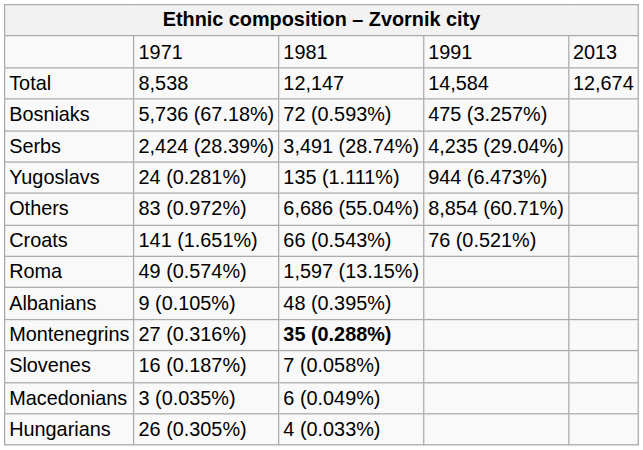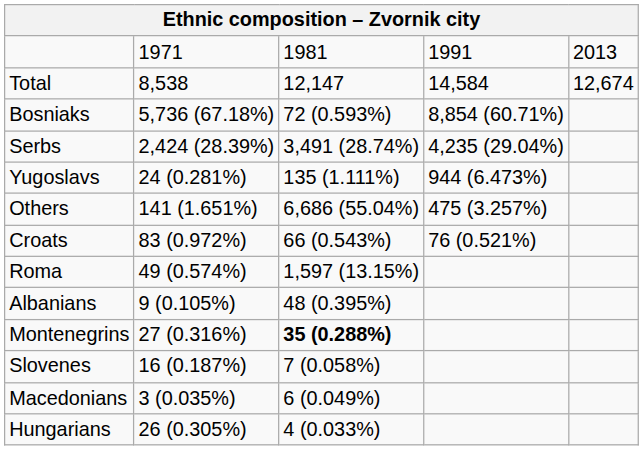 <table class="wikitable">
 <tr>
 <th colspan="8">Ethnic composition – Zvornik city</th>
 </tr>
 <tr>
 <td></td>
 <td>1971</td>
 <td>1981</td>
 <td>1991</td>
 <td>2013</td>
 </tr>
 <tr>
 <td>Total</td>
 <td>8,538</td>
 <td>12,147</td>
 <td>14,584</td>
 <td>12,674</td>
 </tr>
 <tr>
 <td>Bosniaks</td>
 <td>5,736 (67.18%)</td>
 <td>72 (0.593%)</td>
-<td>475 (3.257%)</td>
+<td>8,854 (60.71%)</td>
 <td></td>
 </tr>
 <tr>
 <td>Serbs</td>
 <td>2,424 (28.39%)</td>
 <td>3,491 (28.74%)</td>
 <td>4,235 (29.04%)</td>
 <td></td>
 </tr>
 <tr>
 <td>Yugoslavs</td>
 <td>24 (0.281%)</td>
 <td>135 (1.111%)</td>
 <td>944 (6.473%)</td>
 <td></td>
 </tr>
 <tr>
 <td>Others</td>
-<td>83 (0.972%)</td>
+<td>141 (1.651%)</td>
 <td>6,686 (55.04%)</td>
-<td>8,854 (60.71%)</td>
+<td>475 (3.257%)</td>
 <td></td>
 </tr>
 <tr>
 <td>Croats</td>
-<td>141 (1.651%)</td>
+<td>83 (0.972%)</td>
 <td>66 (0.543%)</td>
 <td>76 (0.521%)</td>
 <td></td>
 </tr>
 <tr>
 <td>Roma</td>
 <td>49 (0.574%)</td>
 <td>1,597 (13.15%)</td>
 <td></td>
 <td></td>
 </tr>
 <tr>
 <td>Albanians</td>
 <td>9 (0.105%)</td>
 <td>48 (0.395%)</td>
 <td></td>
 <td></td>
 </tr>
 <tr>
 <td>Montenegrins</td>
 <td>27 (0.316%)</td>
 <td><strong>35 (0.288%)</strong></td>
 <td></td>
 <td></td>
 </tr>
 <tr>
 <td>Slovenes</td>
 <td>16 (0.187%)</td>
 <td>7 (0.058%)</td>
 <td></td>
 <td></td>
 </tr>
 <tr>
 <td>Macedonians</td>
 <td>3 (0.035%)</td>
 <td>6 (0.049%)</td>
 <td></td>
 <td></td>
 </tr>
 <tr>
 <td>Hungarians</td>
 <td>26 (0.305%)</td>
 <td>4 (0.033%)</td>
 <td></td>
 <td></td>
 </tr>
 </table>
